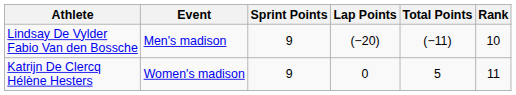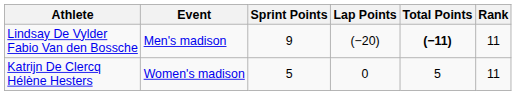 <table class=wikitable style=font-size:90%;text-align:center>
 <tr>
 <th>Athlete</th>
 <th>Event</th>
 <th>Sprint Points</th>
 <th>Lap Points</th>
 <th>Total Points</th>
 <th>Rank</th>
 </tr>
 <tr>
 <td align=left><a href='#'>Lindsay De Vylder</a><br><a href='#'>Fabio Van den Bossche</a></td>
 <td align=left><a href='#'>Men's madison</a></td>
 <td>9</td>
 <td>(−20)</td>
-<td>(−11)</td>
-<td>10</td>
+<td><strong>(−11)</strong></td>
+<td>11</td>
 </tr>
 <tr>
 <td align=left><a href='#'>Katrijn De Clercq</a><br><a href='#'>Hélène Hesters</a></td>
 <td align=left><a href='#'>Women's madison</a></td>
-<td>9</td>
+<td>5</td>
 <td>0</td>
 <td>5</td>
 <td>11</td>
 </tr>
 </table>
